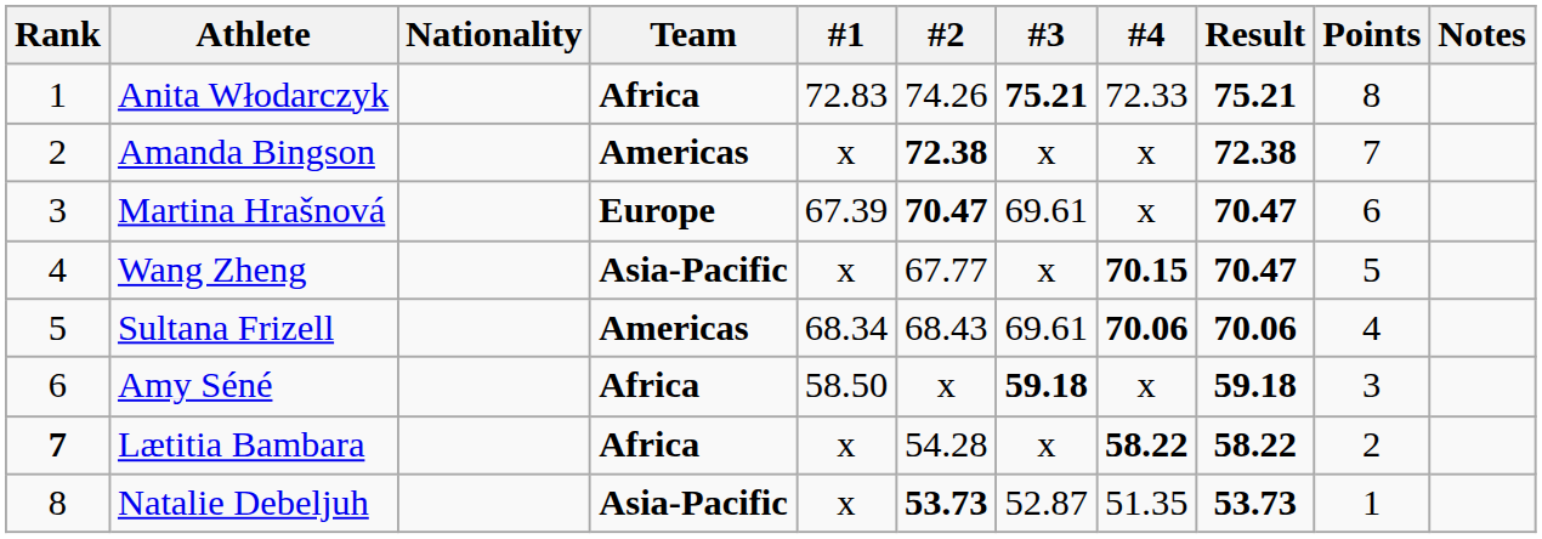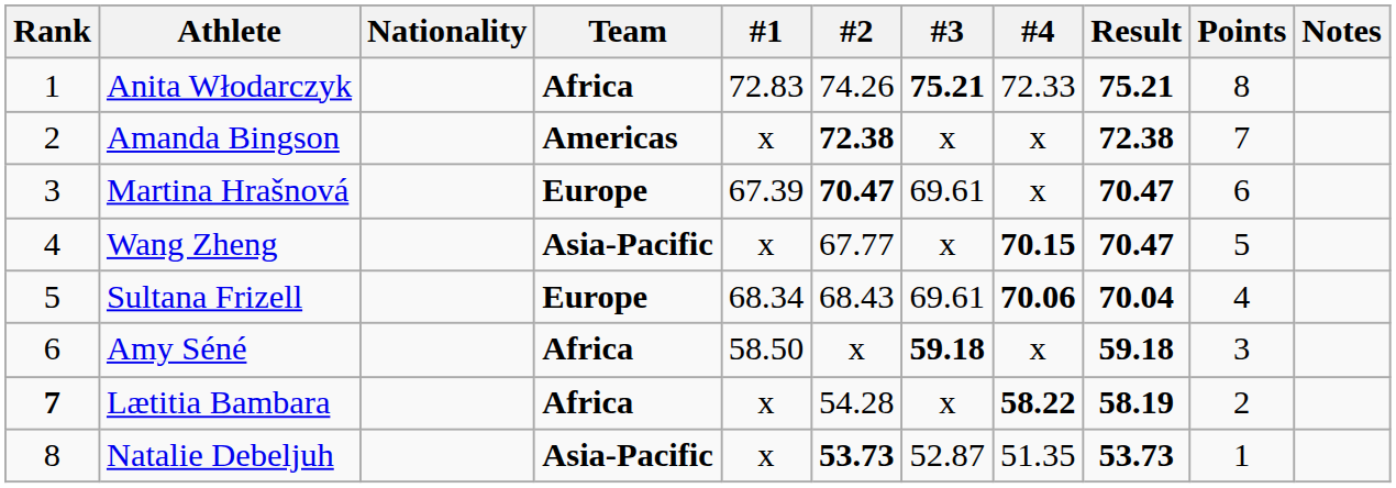 <table class="wikitable sortable" style="text-align:center">
 <tr>
 <th>Rank</th>
 <th>Athlete</th>
 <th>Nationality</th>
 <th>Team</th>
 <th>#1</th>
 <th>#2</th>
 <th>#3</th>
 <th>#4</th>
 <th>Result</th>
 <th>Points</th>
 <th>Notes</th>
 </tr>
 <tr>
 <td>1</td>
 <td align="left"><a href='#'>Anita Włodarczyk</a></td>
 <td align=left></td>
 <td align=left><strong>Africa</strong></td>
 <td>72.83</td>
 <td>74.26</td>
 <td><strong>75.21</strong></td>
 <td>72.33</td>
 <td><strong>75.21</strong></td>
 <td>8</td>
 <td></td>
 </tr>
 <tr>
 <td>2</td>
 <td align="left"><a href='#'>Amanda Bingson</a></td>
 <td align=left></td>
 <td align=left><strong>Americas</strong></td>
 <td>x</td>
 <td><strong>72.38</strong></td>
 <td>x</td>
 <td>x</td>
 <td><strong>72.38</strong></td>
 <td>7</td>
 <td></td>
 </tr>
 <tr>
 <td>3</td>
 <td align="left"><a href='#'>Martina Hrašnová</a></td>
 <td align=left></td>
 <td align=left><strong>Europe</strong></td>
 <td>67.39</td>
 <td><strong>70.47</strong></td>
 <td>69.61</td>
 <td>x</td>
 <td><strong>70.47</strong></td>
 <td>6</td>
 <td></td>
 </tr>
 <tr>
 <td>4</td>
 <td align="left"><a href='#'>Wang Zheng</a></td>
 <td align=left></td>
 <td align=left><strong>Asia-Pacific</strong></td>
 <td>x</td>
 <td>67.77</td>
 <td>x</td>
 <td><strong>70.15</strong></td>
 <td><strong>70.47</strong></td>
 <td>5</td>
 <td></td>
 </tr>
 <tr>
 <td>5</td>
 <td align="left"><a href='#'>Sultana Frizell</a></td>
 <td align=left></td>
-<td align=left><strong>Americas</strong></td>
+<td align=left><strong>Europe</strong></td>
 <td>68.34</td>
 <td>68.43</td>
 <td>69.61</td>
 <td><strong>70.06</strong></td>
-<td><strong>70.06</strong></td>
+<td><strong>70.04</strong></td>
 <td>4</td>
 <td></td>
 </tr>
 <tr>
 <td>6</td>
 <td align="left"><a href='#'>Amy Séné</a></td>
 <td align=left></td>
 <td align=left><strong>Africa</strong></td>
 <td>58.50</td>
 <td>x</td>
 <td><strong>59.18</strong></td>
 <td>x</td>
 <td><strong>59.18</strong></td>
 <td>3</td>
 <td></td>
 </tr>
 <tr>
 <td><strong>7</strong></td>
 <td align="left"><a href='#'>Lætitia Bambara</a></td>
 <td align=left></td>
 <td align=left><strong>Africa</strong></td>
 <td>x</td>
 <td>54.28</td>
 <td>x</td>
 <td><strong>58.22</strong></td>
-<td><strong>58.22</strong></td>
+<td><strong>58.19</strong></td>
 <td>2</td>
 <td></td>
 </tr>
 <tr>
 <td>8</td>
 <td align="left"><a href='#'>Natalie Debeljuh</a></td>
 <td align=left></td>
 <td align=left><strong>Asia-Pacific</strong></td>
 <td>x</td>
 <td><strong>53.73</strong></td>
 <td>52.87</td>
 <td>51.35</td>
 <td><strong>53.73</strong></td>
 <td>1</td>
 <td></td>
 </tr>
 </table>
